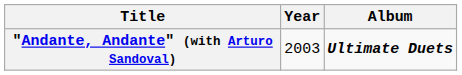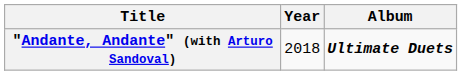 <table class="wikitable plainrowheaders" style="text-align:center;">
 <tr>
 <th scope="col" style="width:18em;">Title</th>
 <th scope="col">Year</th>
 <th scope="col">Album</th>
 </tr>
 <tr>
 <th scope="row">"<a href='#'>Andante, Andante</a>" <small>(with <a href='#'>Arturo Sandoval</a>)</small></th>
-<td>2003</td>
+<td>2018</td>
 <td><strong><em>Ultimate Duets</em></strong></td>
 </tr>
 </table>
